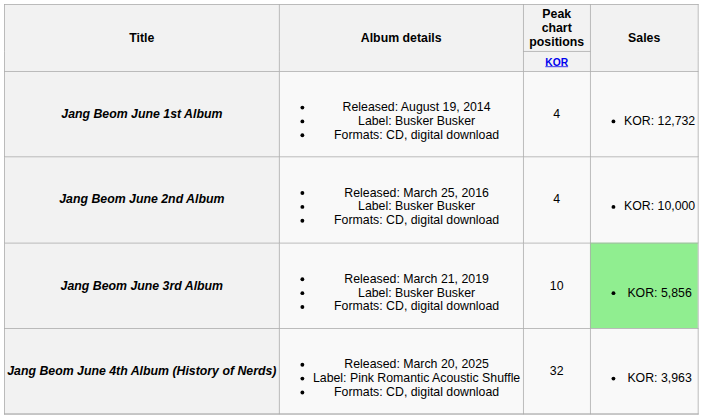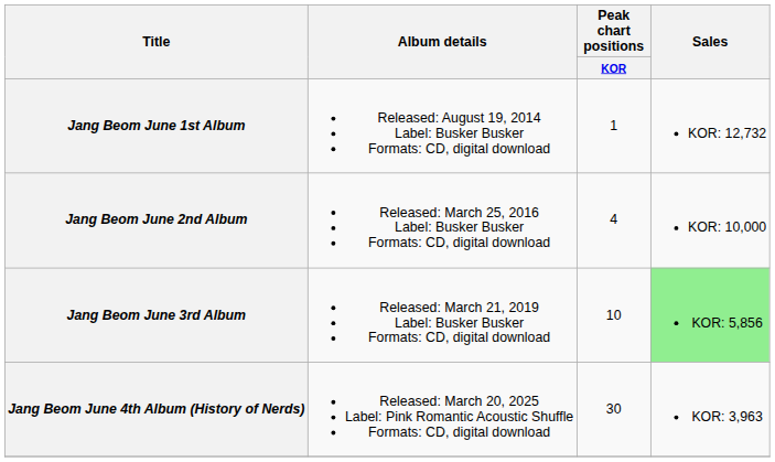 <table class="wikitable plainrowheaders" style="text-align:center;">
 <tr>
 <th scope="col" rowspan="2">Title</th>
 <th scope="col" rowspan="2">Album details</th>
 <th scope="col" colspan="1" style="width:5em;">Peak chart positions</th>
 <th scope="col" rowspan="2">Sales</th>
 </tr>
 <tr>
 <th><small><a href='#'>KOR</a></small><br></th>
 </tr>
 <tr>
 <th scope="row"><em>Jang Beom June 1st Album</em></th>
 <td><br><ul><li>Released: August 19, 2014</li><li>Label: Busker Busker</li><li>Formats: CD, digital download</li></ul></td>
-<td>4</td>
+<td>1</td>
 <td><br><ul><li>KOR: 12,732</li></ul></td>
 </tr>
 <tr>
 <th scope="row"><em>Jang Beom June 2nd Album</em></th>
 <td><br><ul><li>Released: March 25, 2016</li><li>Label: Busker Busker</li><li>Formats: CD, digital download</li></ul></td>
 <td>4</td>
 <td><br><ul><li>KOR: 10,000</li></ul></td>
 </tr>
 <tr>
 <th scope="row"><em>Jang Beom June 3rd Album</em></th>
 <td><br><ul><li>Released: March 21, 2019</li><li>Label: Busker Busker</li><li>Formats: CD, digital download</li></ul></td>
 <td>10</td>
 <td style="background: lightgreen;"><br><ul><li>KOR: 5,856</li></ul></td>
 </tr>
 <tr>
 <th scope="row"><em>Jang Beom June 4th Album (History of Nerds)</em></th>
 <td><br><ul><li>Released: March 20, 2025</li><li>Label: Pink Romantic Acoustic Shuffle</li><li>Formats: CD, digital download</li></ul></td>
-<td>32</td>
+<td>30</td>
 <td><br><ul><li>KOR: 3,963</li></ul></td>
 </tr>
 <tr>
 </tr>
 </table>
